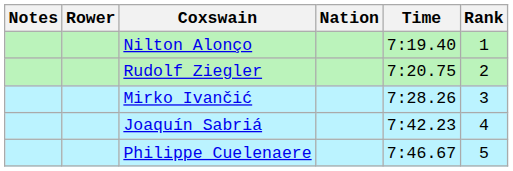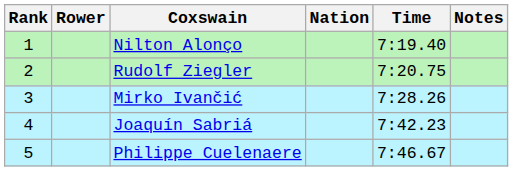 <table class="wikitable sortable" style="text-align:center">
 <tr>
-<th>Notes</th>
+<th>Rank</th>
 <th>Rower</th>
 <th>Coxswain</th>
 <th>Nation</th>
 <th>Time</th>
-<th>Rank</th>
+<th>Notes</th>
 </tr>
 <tr bgcolor=bbf3bb>
-<td></td>
+<td>1</td>
 <td align=left data-sort-value="Neto, Ángelo Roso"></td>
 <td align=left data-sort-value="Alonço, Nilton"><a href='#'>Nilton Alonço</a></td>
 <td align=left></td>
 <td>7:19.40</td>
-<td>1</td>
+<td></td>
 </tr>
 <tr bgcolor=bbf3bb>
-<td></td>
+<td>2</td>
 <td align=left data-sort-value="Göpfert, Dieter"></td>
 <td align=left data-sort-value="Ziegler, Rudolf"><a href='#'>Rudolf Ziegler</a></td>
 <td align=left></td>
 <td>7:20.75</td>
-<td>2</td>
+<td></td>
 </tr>
 <tr bgcolor=bbf3ff>
-<td></td>
+<td>3</td>
 <td align=left data-sort-value="Celent, Zlatko"></td>
 <td align=left data-sort-value="Ivančić, Mirko"><a href='#'>Mirko Ivančić</a></td>
 <td align=left></td>
 <td>7:28.26</td>
-<td>3</td>
+<td></td>
 </tr>
 <tr bgcolor=bbf3ff>
-<td></td>
+<td>4</td>
 <td align=left data-sort-value="Bermúdez, José Manuel"></td>
 <td align=left data-sort-value="Sabriá, Joaquín"><a href='#'>Joaquín Sabriá</a></td>
 <td align=left></td>
 <td>7:42.23</td>
-<td>4</td>
+<td></td>
 </tr>
 <tr bgcolor=bbf3ff>
-<td></td>
+<td>5</td>
 <td align=left data-sort-value="Defraigne, Guy"></td>
 <td align=left data-sort-value="Cuelenaere, Philippe"><a href='#'>Philippe Cuelenaere</a></td>
 <td align=left></td>
 <td>7:46.67</td>
-<td>5</td>
+<td></td>
 </tr>
 </table>
